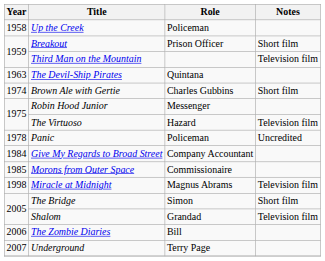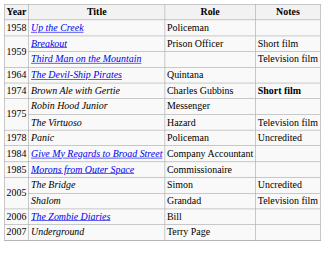 <table class="wikitable sortable">
 <tr>
 <th>Year</th>
 <th>Title</th>
 <th>Role</th>
 <th class="unsortable">Notes</th>
 </tr>
 <tr>
 <td>1958</td>
 <td><em><a href='#'>Up the Creek</a></em></td>
 <td>Policeman</td>
 <td></td>
 </tr>
 <tr>
 <td rowspan="2">1959</td>
 <td><em><a href='#'>Breakout</a></em></td>
 <td>Prison Officer</td>
 <td>Short film</td>
 </tr>
 <tr>
 <td><em><a href='#'>Third Man on the Mountain</a></em></td>
 <td></td>
 <td>Television film</td>
 </tr>
 <tr>
-<td>1963</td>
+<td>1964</td>
 <td><em><a href='#'>The Devil-Ship Pirates</a></em></td>
 <td>Quintana</td>
 <td></td>
 </tr>
 <tr>
 <td>1974</td>
 <td><em>Brown Ale with Gertie</em></td>
 <td>Charles Gubbins</td>
-<td>Short film</td>
+<td><strong>Short film</strong></td>
 </tr>
 <tr>
 <td rowspan="2">1975</td>
 <td><em>Robin Hood Junior</em></td>
 <td>Messenger</td>
 <td></td>
 </tr>
 <tr>
 <td><em>The Virtuoso</em></td>
 <td>Hazard</td>
 <td>Television film</td>
 </tr>
 <tr>
 <td>1978</td>
 <td><em>Panic</em></td>
 <td>Policeman</td>
 <td>Uncredited</td>
 </tr>
 <tr>
 <td>1984</td>
 <td><em><a href='#'>Give My Regards to Broad Street</a></em></td>
 <td>Company Accountant</td>
 <td></td>
 </tr>
 <tr>
 <td>1985</td>
 <td><em><a href='#'>Morons from Outer Space</a></em></td>
 <td>Commissionaire</td>
 <td></td>
 </tr>
 <tr>
-<td>1998</td>
-<td><em><a href='#'>Miracle at Midnight</a></em></td>
-<td>Magnus Abrams</td>
-<td>Television film</td>
-</tr>
-<tr>
 <td rowspan="2">2005</td>
 <td><em>The Bridge</em></td>
 <td>Simon</td>
-<td>Short film</td>
+<td>Uncredited</td>
 </tr>
 <tr>
 <td><em>Shalom</em></td>
 <td>Grandad</td>
 <td>Television film</td>
 </tr>
 <tr>
 <td>2006</td>
 <td><em><a href='#'>The Zombie Diaries</a></em></td>
 <td>Bill</td>
 <td></td>
 </tr>
 <tr>
 <td>2007</td>
 <td><em>Underground</em></td>
 <td>Terry Page</td>
 <td></td>
 </tr>
 <tr>
 </tr>
 </table>
